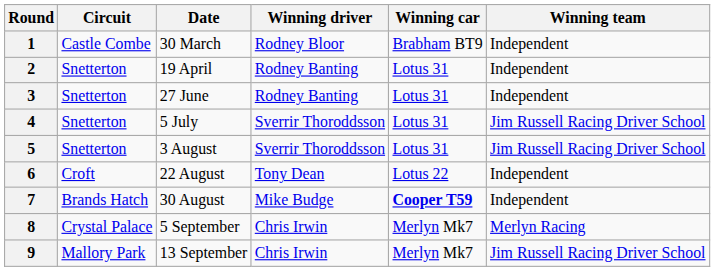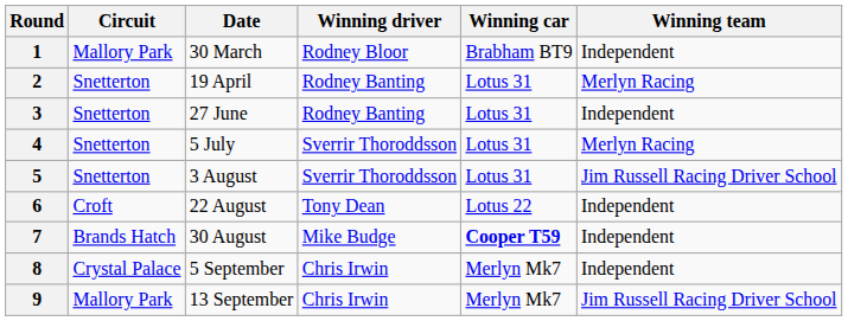 <table class="wikitable" style="font-size: 90%;">
 <tr>
 <th>Round</th>
 <th>Circuit</th>
 <th>Date</th>
 <th>Winning driver</th>
 <th>Winning car</th>
 <th>Winning team</th>
 </tr>
 <tr>
 <th>1</th>
-<td><a href='#'>Castle Combe</a></td>
+<td><a href='#'>Mallory Park</a></td>
 <td>30 March</td>
 <td> <a href='#'>Rodney Bloor</a></td>
 <td><a href='#'>Brabham</a> BT9</td>
 <td>Independent</td>
 </tr>
 <tr>
 <th>2</th>
 <td><a href='#'>Snetterton</a></td>
 <td>19 April</td>
 <td> <a href='#'>Rodney Banting</a></td>
 <td><a href='#'>Lotus 31</a></td>
-<td>Independent</td>
+<td><a href='#'>Merlyn Racing</a></td>
 </tr>
 <tr>
 <th>3</th>
 <td><a href='#'>Snetterton</a></td>
 <td>27 June</td>
 <td> <a href='#'>Rodney Banting</a></td>
 <td><a href='#'>Lotus 31</a></td>
 <td>Independent</td>
 </tr>
 <tr>
 <th>4</th>
 <td><a href='#'>Snetterton</a></td>
 <td>5 July</td>
 <td> <a href='#'>Sverrir Thoroddsson</a></td>
 <td><a href='#'>Lotus 31</a></td>
-<td><a href='#'>Jim Russell Racing Driver School</a></td>
+<td><a href='#'>Merlyn Racing</a></td>
 </tr>
 <tr>
 <th>5</th>
 <td><a href='#'>Snetterton</a></td>
 <td>3 August</td>
 <td> <a href='#'>Sverrir Thoroddsson</a></td>
 <td><a href='#'>Lotus 31</a></td>
 <td><a href='#'>Jim Russell Racing Driver School</a></td>
 </tr>
 <tr>
 <th>6</th>
 <td><a href='#'>Croft</a></td>
 <td>22 August</td>
 <td> <a href='#'>Tony Dean</a></td>
 <td><a href='#'>Lotus 22</a></td>
 <td>Independent</td>
 </tr>
 <tr>
 <th>7</th>
 <td><a href='#'>Brands Hatch</a></td>
 <td>30 August</td>
 <td> <a href='#'>Mike Budge</a></td>
 <td><strong><a href='#'>Cooper T59</a></strong></td>
 <td>Independent</td>
 </tr>
 <tr>
 <th>8</th>
 <td><a href='#'>Crystal Palace</a></td>
 <td>5 September</td>
 <td> <a href='#'>Chris Irwin</a></td>
 <td><a href='#'>Merlyn</a> Mk7</td>
-<td><a href='#'>Merlyn Racing</a></td>
+<td>Independent</td>
 </tr>
 <tr>
 <th>9</th>
 <td><a href='#'>Mallory Park</a></td>
 <td>13 September</td>
 <td> <a href='#'>Chris Irwin</a></td>
 <td><a href='#'>Merlyn</a> Mk7</td>
 <td><a href='#'>Jim Russell Racing Driver School</a></td>
 </tr>
 </table>
